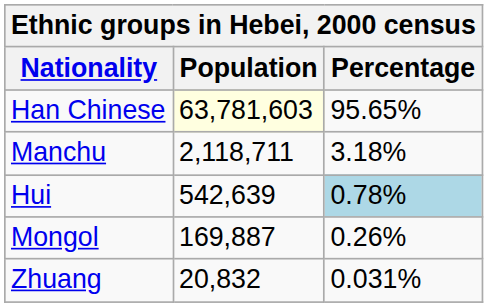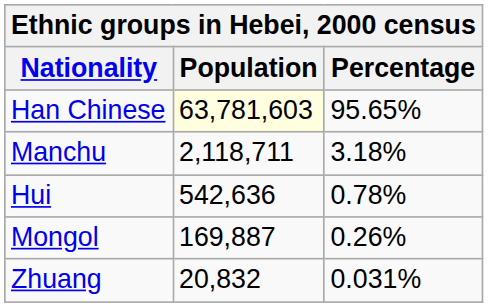 <table class="wikitable">
 <tr>
 <th colspan="3" align="center">Ethnic groups in Hebei, 2000 census</th>
 </tr>
 <tr>
 <th><a href='#'>Nationality</a></th>
 <th>Population</th>
 <th>Percentage</th>
 </tr>
 <tr>
 <td><a href='#'>Han Chinese</a></td>
 <td style="background: lightyellow;">63,781,603</td>
 <td>95.65%</td>
 </tr>
 <tr>
 <td><a href='#'>Manchu</a></td>
 <td>2,118,711</td>
 <td>3.18%</td>
 </tr>
 <tr>
 <td><a href='#'>Hui</a></td>
-<td>542,639</td>
-<td style="background: lightblue;">0.78%</td>
+<td>542,636</td>
+<td>0.78%</td>
 </tr>
 <tr>
 <td><a href='#'>Mongol</a></td>
 <td>169,887</td>
 <td>0.26%</td>
 </tr>
 <tr>
 <td><a href='#'>Zhuang</a></td>
 <td>20,832</td>
 <td>0.031%</td>
 </tr>
 </table>
